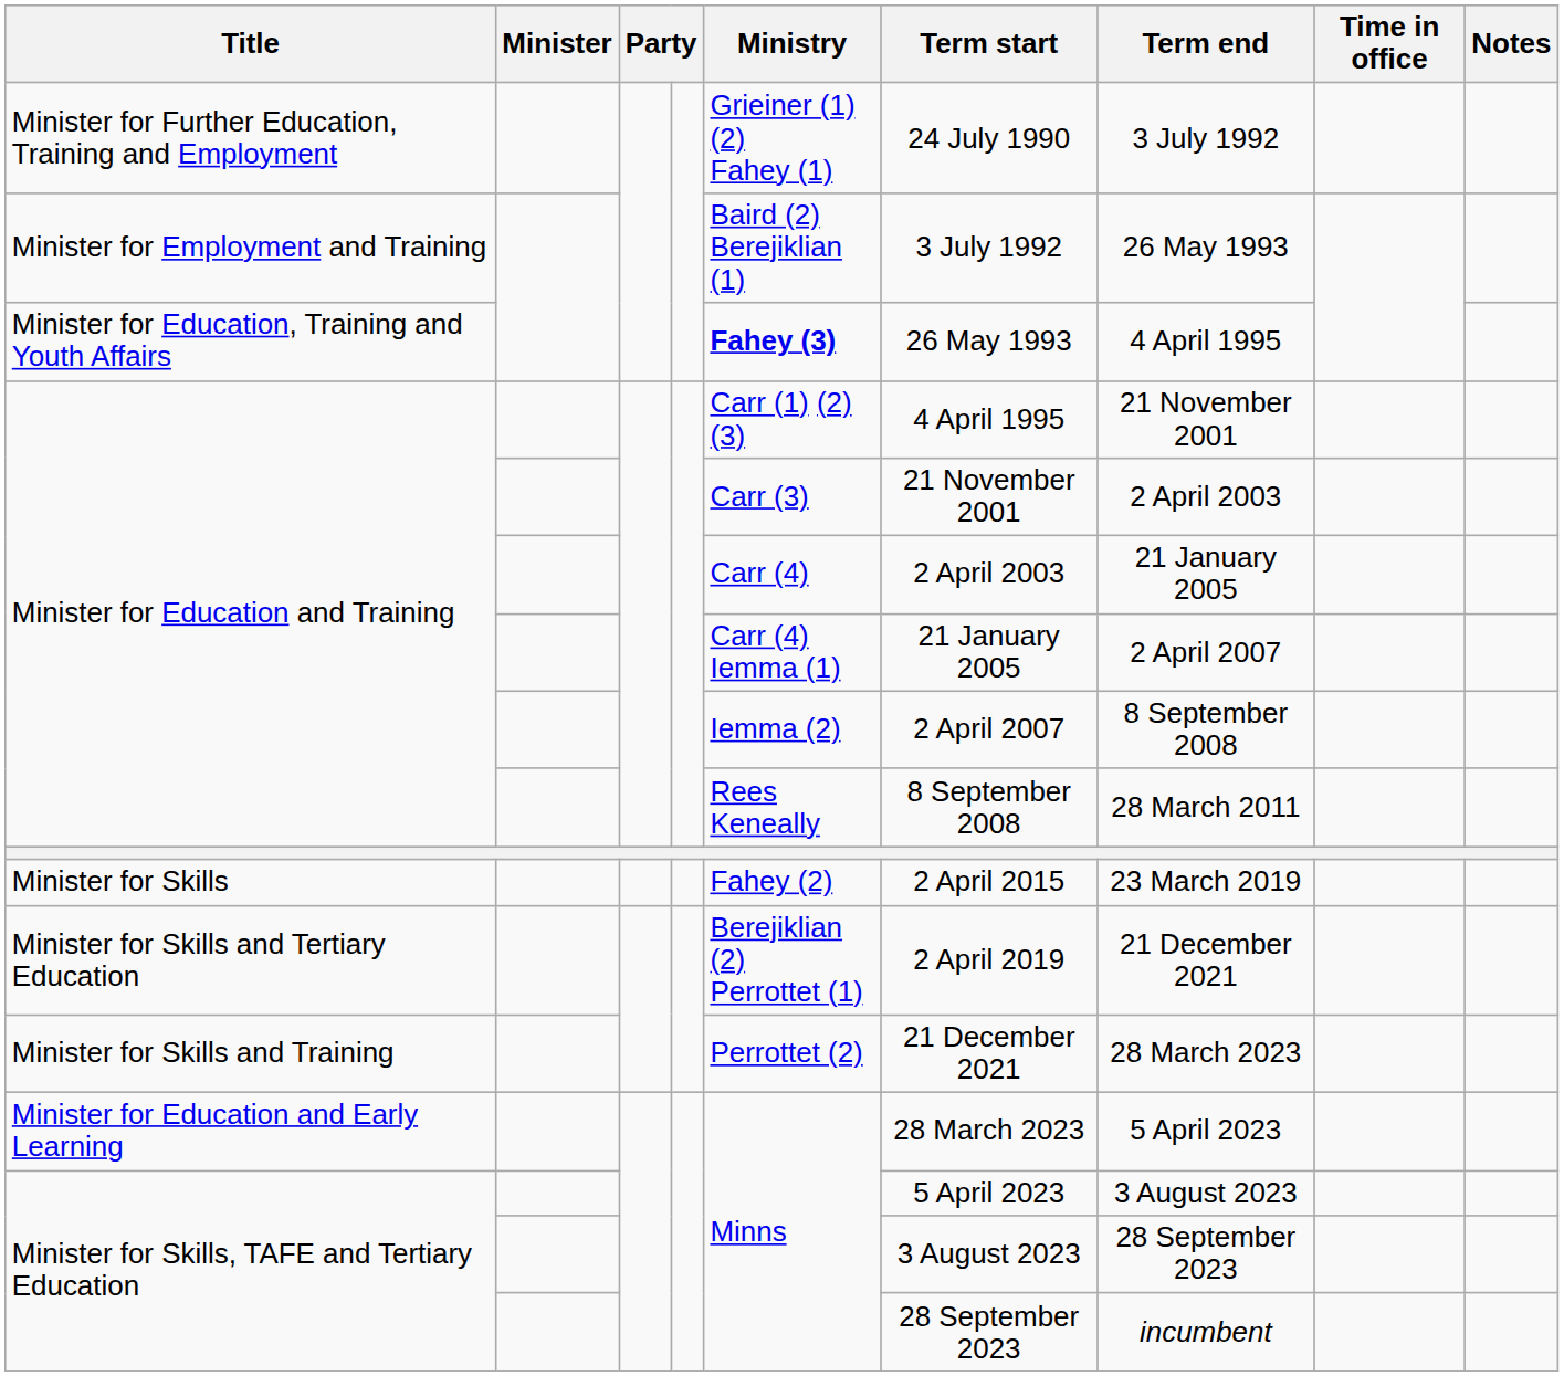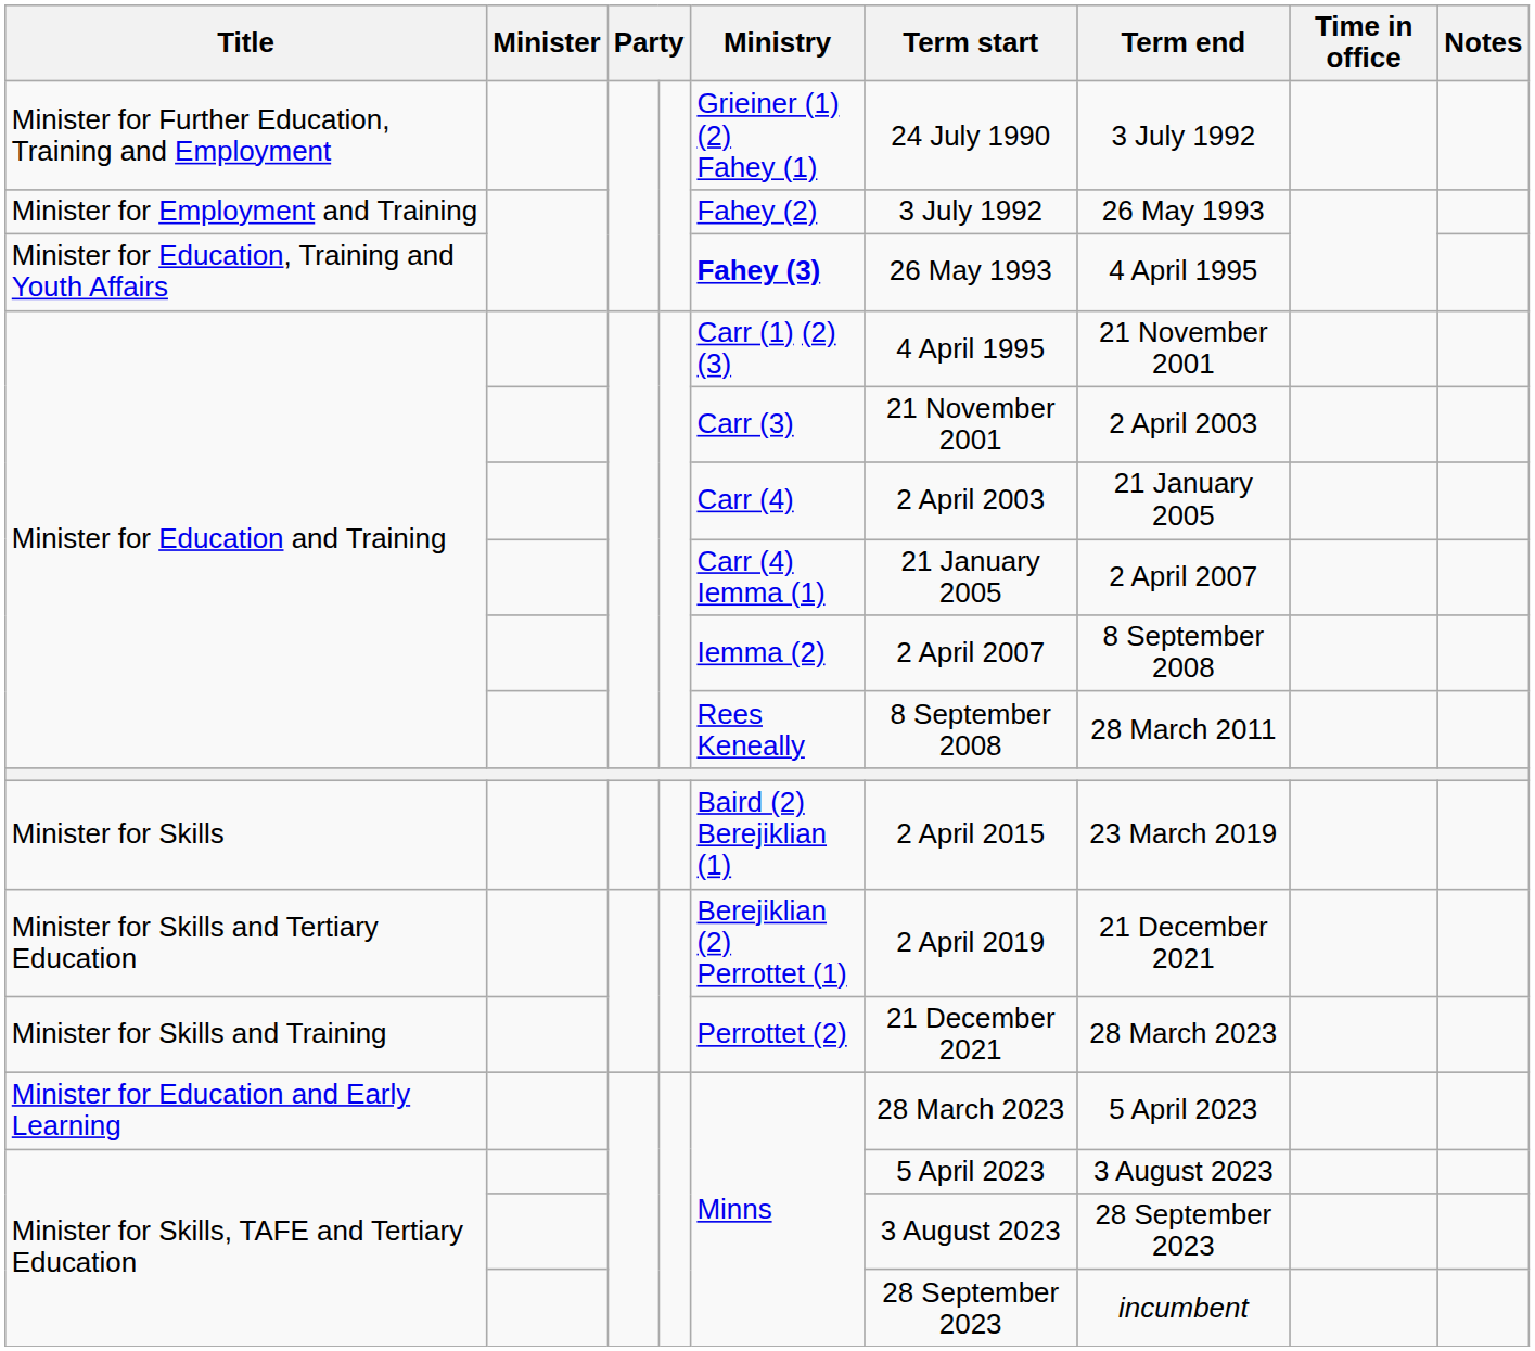 <table class="wikitable sortable">
 <tr>
 <th>Title</th>
 <th>Minister</th>
 <th colspan=2>Party</th>
 <th>Ministry</th>
 <th data-sort-type="date">Term start</th>
 <th data-sort-type=date>Term end</th>
 <th>Time in office</th>
 <th class="unsortable">Notes</th>
 </tr>
 <tr>
 <td>Minister for Further Education, Training and <a href='#'>Employment</a></td>
 <td></td>
 <td rowspan=3 > </td>
 <td rowspan=3></td>
 <td><a href='#'>Grieiner (1)</a> <a href='#'>(2)</a><br><a href='#'>Fahey (1)</a></td>
 <td align=center>24 July 1990</td>
 <td align=center>3 July 1992</td>
 <td align=right></td>
 <td></td>
 </tr>
 <tr>
 <td>Minister for <a href='#'>Employment</a> and Training</td>
 <td rowspan=2></td>
-<td><a href='#'>Baird (2)</a><br><a href='#'>Berejiklian (1)</a></td>
+<td><a href='#'>Fahey (2)</a></td>
 <td align=center>3 July 1992</td>
 <td align=center>26 May 1993</td>
 <td rowspan=2 align=right></td>
 <td></td>
 </tr>
 <tr>
 <td>Minister for <a href='#'>Education</a>, Training and <a href='#'>Youth Affairs</a></td>
 <td><strong><a href='#'>Fahey (3)</a></strong></td>
 <td align=center>26 May 1993</td>
 <td align=center>4 April 1995</td>
 <td></td>
 </tr>
 <tr>
 <td rowspan=6>Minister for <a href='#'>Education</a> and Training</td>
 <td></td>
 <td rowspan=6 > </td>
 <td rowspan=6></td>
 <td><a href='#'>Carr (1)</a> <a href='#'>(2)</a> <a href='#'>(3)</a></td>
 <td align=center>4 April 1995</td>
 <td align=center>21 November 2001</td>
 <td align=right><strong></strong></td>
 <td></td>
 </tr>
 <tr>
 <td></td>
 <td><a href='#'>Carr (3)</a></td>
 <td align=center>21 November 2001</td>
 <td align=center>2 April 2003</td>
 <td align=right></td>
 <td align=center></td>
 </tr>
 <tr>
 <td></td>
 <td><a href='#'>Carr (4)</a></td>
 <td align=center>2 April 2003</td>
 <td align=center>21 January 2005</td>
 <td align=right></td>
 <td align=center></td>
 </tr>
 <tr>
 <td></td>
 <td><a href='#'>Carr (4)</a><br><a href='#'>Iemma (1)</a></td>
 <td align=center>21 January 2005</td>
 <td align=center>2 April 2007</td>
 <td align=right></td>
 <td align=center></td>
 </tr>
 <tr>
 <td></td>
 <td><a href='#'>Iemma (2)</a></td>
 <td align=center>2 April 2007</td>
 <td align=center>8 September 2008</td>
 <td align=right></td>
 <td align=center></td>
 </tr>
 <tr>
 <td></td>
 <td><a href='#'>Rees</a><br><a href='#'>Keneally</a></td>
 <td align=center>8 September 2008</td>
 <td align=center>28 March 2011</td>
 <td align=right></td>
 <td align=center></td>
 </tr>
 <tr>
 <th colspan=9></th>
 </tr>
 <tr>
 <td>Minister for Skills</td>
 <td></td>
 <td> </td>
 <td></td>
-<td><a href='#'>Fahey (2)</a></td>
+<td><a href='#'>Baird (2)</a><br><a href='#'>Berejiklian (1)</a></td>
 <td align=center>2 April 2015</td>
 <td align=center>23 March 2019</td>
 <td align=right></td>
 <td></td>
 </tr>
 <tr>
 <td>Minister for Skills and Tertiary Education</td>
 <td></td>
 <td rowspan=2 > </td>
 <td rowspan=2></td>
 <td><a href='#'>Berejiklian (2)</a><br><a href='#'>Perrottet (1)</a></td>
 <td align=center>2 April 2019</td>
 <td align=center>21 December 2021</td>
 <td align=right></td>
 <td></td>
 </tr>
 <tr>
 <td>Minister for Skills and Training</td>
 <td></td>
 <td><a href='#'>Perrottet (2)</a></td>
 <td align=center>21 December 2021</td>
 <td align=center>28 March 2023</td>
 <td align=right></td>
 <td></td>
 </tr>
 <tr>
 <td><a href='#'>Minister for Education and Early Learning</a></td>
 <td></td>
 <td rowspan=4 > </td>
 <td rowspan=4></td>
 <td rowspan=4><a href='#'>Minns</a></td>
 <td align=center>28 March 2023</td>
 <td align=center>5 April 2023</td>
 <td align=right></td>
 <td></td>
 </tr>
 <tr>
 <td rowspan=3>Minister for Skills, TAFE and Tertiary Education</td>
 <td></td>
 <td align=center>5 April 2023</td>
 <td align=center>3 August 2023</td>
 <td align=right></td>
 <td></td>
 </tr>
 <tr>
 <td></td>
 <td align=center>3 August 2023</td>
 <td align=center>28 September 2023</td>
 <td align=right></td>
 <td></td>
 </tr>
 <tr>
 <td></td>
 <td align=center>28 September 2023</td>
 <td align=center><em>incumbent</em></td>
 <td align=right></td>
 <td></td>
 </tr>
 </table>
